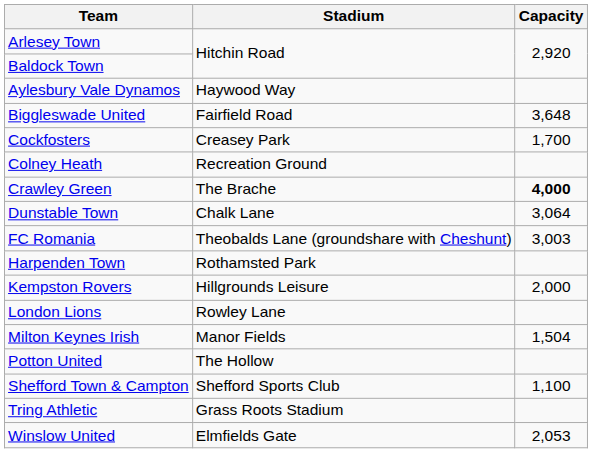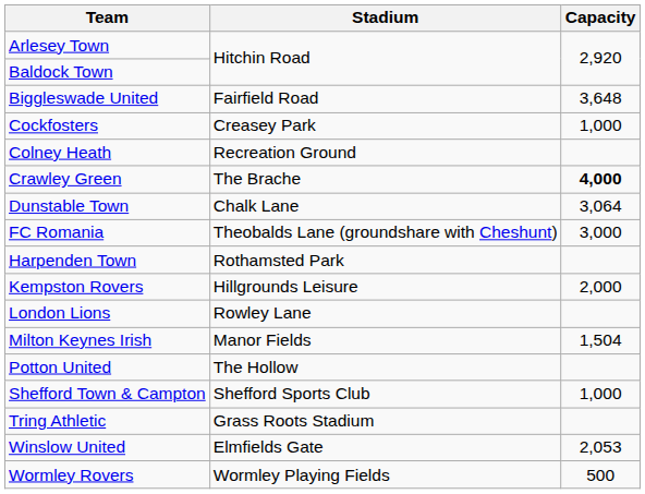 <table class="wikitable sortable">
 <tr>
 <th>Team</th>
 <th>Stadium</th>
 <th>Capacity</th>
 </tr>
 <tr>
 <td><a href='#'>Arlesey Town</a></td>
 <td rowspan=2>Hitchin Road</td>
 <td rowspan=2 align="center">2,920</td>
 </tr>
 <tr>
 <td><a href='#'>Baldock Town</a></td>
 </tr>
 <tr>
-<td><a href='#'>Aylesbury Vale Dynamos</a></td>
-<td>Haywood Way</td>
-<td align="center"></td>
-</tr>
-<tr>
 <td><a href='#'>Biggleswade United</a></td>
 <td>Fairfield Road</td>
 <td align="center">3,648</td>
 </tr>
 <tr>
 <td><a href='#'>Cockfosters</a></td>
 <td>Creasey Park</td>
-<td align="center">1,700</td>
+<td align="center">1,000</td>
 </tr>
 <tr>
 <td><a href='#'>Colney Heath</a></td>
 <td>Recreation Ground</td>
 <td align="center"></td>
 </tr>
 <tr>
 <td><a href='#'>Crawley Green</a></td>
 <td>The Brache</td>
 <td align="center"><strong>4,000</strong></td>
 </tr>
 <tr>
 <td><a href='#'>Dunstable Town</a></td>
 <td>Chalk Lane</td>
 <td align="center">3,064</td>
 </tr>
 <tr>
 <td><a href='#'>FC Romania</a></td>
 <td>Theobalds Lane (groundshare with <a href='#'>Cheshunt</a>)</td>
-<td align="center">3,003</td>
+<td align="center">3,000</td>
 </tr>
 <tr>
 <td><a href='#'>Harpenden Town</a></td>
 <td>Rothamsted Park</td>
 <td align="center"></td>
 </tr>
 <tr>
 <td><a href='#'>Kempston Rovers</a></td>
 <td>Hillgrounds Leisure</td>
 <td align="center">2,000</td>
 </tr>
 <tr>
 <td><a href='#'>London Lions</a></td>
 <td>Rowley Lane</td>
 <td align="center"></td>
 </tr>
 <tr>
 <td><a href='#'>Milton Keynes Irish</a></td>
 <td>Manor Fields</td>
 <td align="center">1,504</td>
 </tr>
 <tr>
 <td><a href='#'>Potton United</a></td>
 <td>The Hollow</td>
 <td align="center"></td>
 </tr>
 <tr>
 <td><a href='#'>Shefford Town & Campton</a></td>
 <td>Shefford Sports Club</td>
-<td align="center">1,100</td>
+<td align="center">1,000</td>
 </tr>
 <tr>
 <td><a href='#'>Tring Athletic</a></td>
 <td>Grass Roots Stadium</td>
 <td align="center"></td>
 </tr>
 <tr>
 <td><a href='#'>Winslow United</a></td>
 <td>Elmfields Gate</td>
 <td align="center">2,053</td>
 </tr>
+<tr>
+<td><a href='#'>Wormley Rovers</a></td>
+<td>Wormley Playing Fields</td>
+<td align="center">500</td>
+</tr>
 </table>
